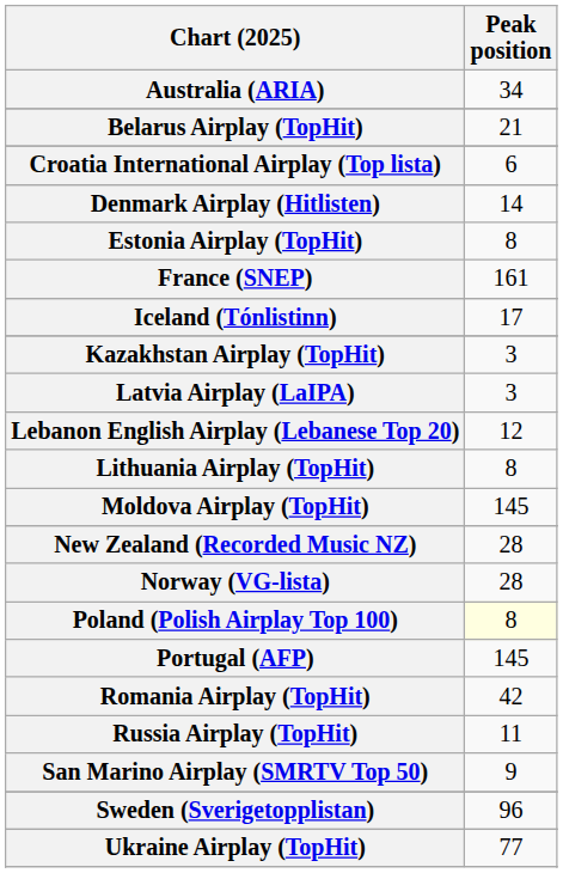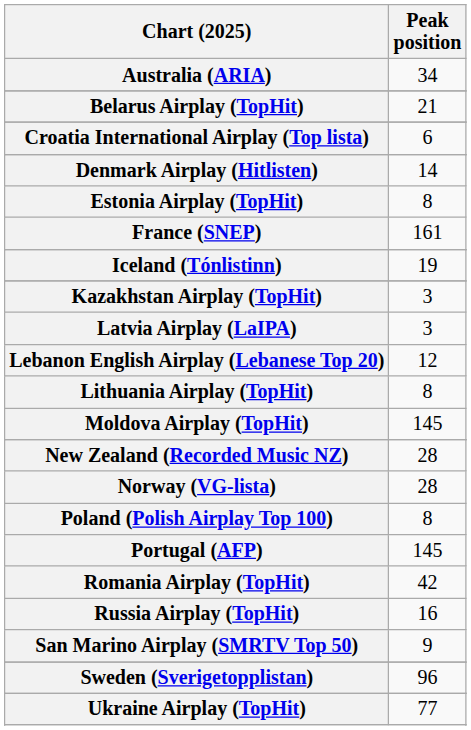 <table class="wikitable sortable plainrowheaders" style="text-align:center">
 <tr>
 <th scope="col">Chart (2025)</th>
 <th scope="col">Peak<br>position</th>
 </tr>
 <tr>
 <th scope="row">Australia (<a href='#'>ARIA</a>)</th>
 <td>34</td>
 </tr>
 <tr>
 </tr>
 <tr>
 <th scope="row">Belarus Airplay (<a href='#'>TopHit</a>)</th>
 <td>21</td>
 </tr>
 <tr>
 </tr>
 <tr>
 </tr>
 <tr>
 </tr>
 <tr>
 </tr>
 <tr>
 <th scope="row">Croatia International Airplay (<a href='#'>Top lista</a>)</th>
 <td>6</td>
 </tr>
 <tr>
 </tr>
 <tr>
 <th scope="row">Denmark Airplay (<a href='#'>Hitlisten</a>)</th>
 <td>14</td>
 </tr>
 <tr>
 <th scope="row">Estonia Airplay (<a href='#'>TopHit</a>)</th>
 <td>8</td>
 </tr>
 <tr>
 <th scope="row">France (<a href='#'>SNEP</a>)</th>
 <td>161</td>
 </tr>
 <tr>
 </tr>
 <tr>
 </tr>
 <tr>
 <th scope="row">Iceland (<a href='#'>Tónlistinn</a>)</th>
-<td>17</td>
+<td>19</td>
 </tr>
 <tr>
 </tr>
 <tr>
 <th scope="row">Kazakhstan Airplay (<a href='#'>TopHit</a>)</th>
 <td>3</td>
 </tr>
 <tr>
 <th scope="row">Latvia Airplay (<a href='#'>LaIPA</a>)</th>
 <td>3</td>
 </tr>
 <tr>
 <th scope="row">Lebanon English Airplay (<a href='#'>Lebanese Top 20</a>)</th>
 <td>12</td>
 </tr>
 <tr>
 <th scope="row">Lithuania Airplay (<a href='#'>TopHit</a>)</th>
 <td>8</td>
 </tr>
 <tr>
 <th scope="row">Moldova Airplay (<a href='#'>TopHit</a>)</th>
 <td>145</td>
 </tr>
 <tr>
 </tr>
 <tr>
 </tr>
 <tr>
 <th scope="row">New Zealand (<a href='#'>Recorded Music NZ</a>)</th>
 <td>28</td>
 </tr>
 <tr>
 <th scope="row">Norway (<a href='#'>VG-lista</a>)</th>
 <td>28</td>
 </tr>
 <tr>
 <th scope="row">Poland (<a href='#'>Polish Airplay Top 100</a>)</th>
-<td style="background: lightyellow;">8</td>
+<td>8</td>
 </tr>
 <tr>
 <th scope="row">Portugal (<a href='#'>AFP</a>)</th>
 <td>145</td>
 </tr>
 <tr>
 <th scope="row">Romania Airplay (<a href='#'>TopHit</a>)</th>
 <td>42</td>
 </tr>
 <tr>
 <th scope="row">Russia Airplay (<a href='#'>TopHit</a>)</th>
-<td>11</td>
+<td>16</td>
 </tr>
 <tr>
 <th scope="row">San Marino Airplay (<a href='#'>SMRTV Top 50</a>)</th>
 <td>9</td>
 </tr>
 <tr>
 </tr>
 <tr>
 <th scope="row">Sweden (<a href='#'>Sverigetopplistan</a>)</th>
 <td>96</td>
 </tr>
 <tr>
 </tr>
 <tr>
 <th scope="row">Ukraine Airplay (<a href='#'>TopHit</a>)</th>
 <td>77</td>
 </tr>
 <tr>
 </tr>
 <tr>
 </tr>
 <tr>
 </tr>
 <tr>
 </tr>
 <tr>
 </tr>
 </table>
